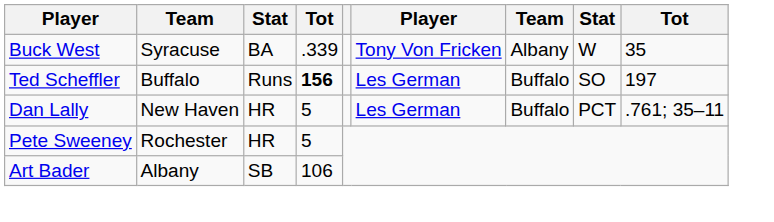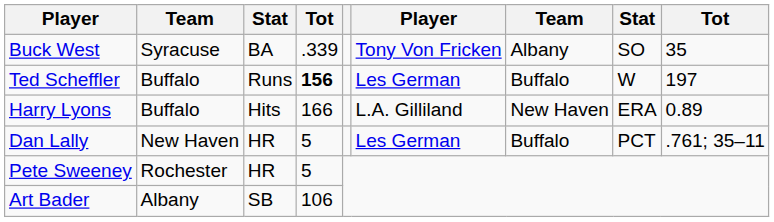 <table class="wikitable">
 <tr>
 <th>Player</th>
 <th>Team</th>
 <th>Stat</th>
 <th>Tot</th>
 <th></th>
 <th>Player</th>
 <th>Team</th>
 <th>Stat</th>
 <th>Tot</th>
 </tr>
 <tr>
 <td><a href='#'>Buck West</a></td>
 <td>Syracuse</td>
 <td>BA</td>
 <td>.339</td>
 <td></td>
 <td><a href='#'>Tony Von Fricken</a></td>
 <td>Albany</td>
-<td>W</td>
+<td>SO</td>
 <td>35</td>
 </tr>
 <tr>
 <td><a href='#'>Ted Scheffler</a></td>
 <td>Buffalo</td>
 <td>Runs</td>
 <td><strong>156</strong></td>
 <td></td>
 <td><a href='#'>Les German</a></td>
 <td>Buffalo</td>
-<td>SO</td>
+<td>W</td>
 <td>197</td>
+</tr>
+<tr>
+<td><a href='#'>Harry Lyons</a></td>
+<td>Buffalo</td>
+<td>Hits</td>
+<td>166</td>
+<td></td>
+<td>L.A. Gilliland</td>
+<td>New Haven</td>
+<td>ERA</td>
+<td>0.89</td>
 </tr>
 <tr>
 <td><a href='#'>Dan Lally</a></td>
 <td>New Haven</td>
 <td>HR</td>
 <td>5</td>
 <td></td>
 <td><a href='#'>Les German</a></td>
 <td>Buffalo</td>
 <td>PCT</td>
 <td>.761; 35–11</td>
 </tr>
 <tr>
 <td><a href='#'>Pete Sweeney</a></td>
 <td>Rochester</td>
 <td>HR</td>
 <td>5</td>
 </tr>
 <tr>
 <td><a href='#'>Art Bader</a></td>
 <td>Albany</td>
 <td>SB</td>
 <td>106</td>
 </tr>
 </table>
